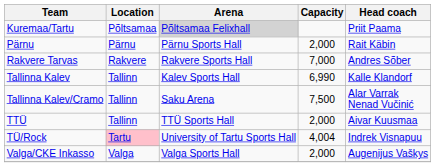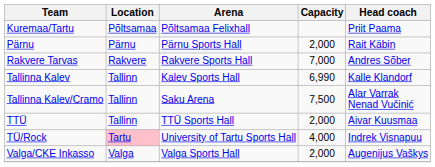 <table class="wikitable sortable">
 <tr>
 <th>Team</th>
 <th>Location</th>
 <th>Arena</th>
 <th>Capacity</th>
 <th>Head coach</th>
 </tr>
 <tr>
 <td><a href='#'>Kuremaa/Tartu</a></td>
 <td><a href='#'>Põltsamaa</a></td>
-<td style="background: lightgrey;"><a href='#'>Põltsamaa Felixhall</a></td>
+<td><a href='#'>Põltsamaa Felixhall</a></td>
 <td align="center"></td>
 <td> <a href='#'>Priit Paama</a></td>
 </tr>
 <tr>
 <td><a href='#'>Pärnu</a></td>
 <td><a href='#'>Pärnu</a></td>
 <td><a href='#'>Pärnu Sports Hall</a></td>
 <td align="center">2,000</td>
 <td> <a href='#'>Rait Käbin</a></td>
 </tr>
 <tr>
 <td><a href='#'>Rakvere Tarvas</a></td>
 <td><a href='#'>Rakvere</a></td>
 <td><a href='#'>Rakvere Sports Hall</a></td>
 <td align="center">7,000</td>
 <td> <a href='#'>Andres Sõber</a></td>
 </tr>
 <tr>
 <td><a href='#'>Tallinna Kalev</a></td>
 <td><a href='#'>Tallinn</a></td>
 <td><a href='#'>Kalev Sports Hall</a></td>
 <td align="center">6,990</td>
 <td> <a href='#'>Kalle Klandorf</a></td>
 </tr>
 <tr>
 <td><a href='#'>Tallinna Kalev/Cramo</a></td>
 <td><a href='#'>Tallinn</a></td>
 <td><a href='#'>Saku Arena</a></td>
 <td align="center">7,500</td>
 <td> <a href='#'>Alar Varrak</a><br> <a href='#'>Nenad Vučinić</a></td>
 </tr>
 <tr>
 <td><a href='#'>TTÜ</a></td>
 <td><a href='#'>Tallinn</a></td>
 <td><a href='#'>TTÜ Sports Hall</a></td>
 <td align="center">2,000</td>
 <td> <a href='#'>Aivar Kuusmaa</a></td>
 </tr>
 <tr>
 <td><a href='#'>TÜ/Rock</a></td>
 <td style="background: pink;"><a href='#'>Tartu</a></td>
 <td><a href='#'>University of Tartu Sports Hall</a></td>
-<td align="center">4,004</td>
+<td align="center">4,000</td>
 <td> <a href='#'>Indrek Visnapuu</a></td>
 </tr>
 <tr>
 <td><a href='#'>Valga/CKE Inkasso</a></td>
 <td><a href='#'>Valga</a></td>
 <td><a href='#'>Valga Sports Hall</a></td>
 <td align="center">2,000</td>
 <td> <a href='#'>Augenijus Vaškys</a></td>
 </tr>
 <tr>
 </tr>
 </table>
